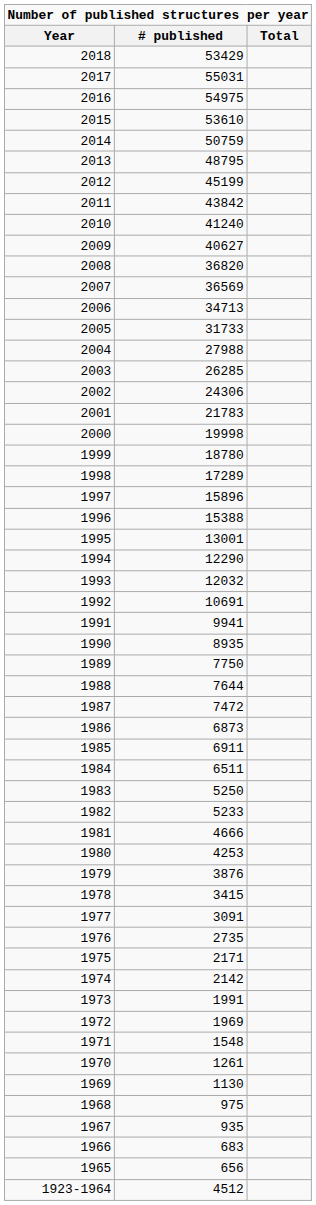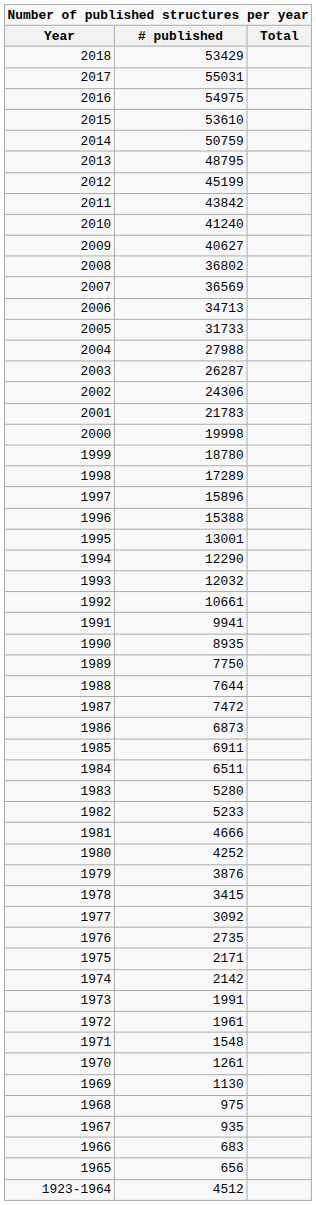 <table class="wikitable">
 <tr>
 <td colspan="3" align="center"><strong>Number of published structures per year</strong></td>
 </tr>
 <tr>
 <th>Year</th>
 <th># published</th>
 <th>Total</th>
 </tr>
 <tr align="right">
 <td>2018</td>
 <td>53429</td>
 <td></td>
 </tr>
 <tr align="right">
 <td>2017</td>
 <td>55031</td>
 <td></td>
 </tr>
 <tr align="right">
 <td>2016</td>
 <td>54975</td>
 <td></td>
 </tr>
 <tr align="right">
 <td>2015</td>
 <td>53610</td>
 <td></td>
 </tr>
 <tr align="right">
 <td>2014</td>
 <td>50759</td>
 <td></td>
 </tr>
 <tr align="right">
 <td>2013</td>
 <td>48795</td>
 <td></td>
 </tr>
 <tr align="right">
 <td>2012</td>
 <td>45199</td>
 <td></td>
 </tr>
 <tr align="right">
 <td>2011</td>
 <td>43842</td>
 <td></td>
 </tr>
 <tr align="right">
 <td>2010</td>
 <td>41240</td>
 <td></td>
 </tr>
 <tr align="right">
 <td>2009</td>
 <td>40627</td>
 <td></td>
 </tr>
 <tr align="right">
 <td>2008</td>
-<td>36820</td>
+<td>36802</td>
 <td></td>
 </tr>
 <tr align="right">
 <td>2007</td>
 <td>36569</td>
 <td></td>
 </tr>
 <tr align="right">
 <td>2006</td>
 <td>34713</td>
 <td></td>
 </tr>
 <tr align="right">
 <td>2005</td>
 <td>31733</td>
 <td></td>
 </tr>
 <tr align="right">
 <td>2004</td>
 <td>27988</td>
 <td></td>
 </tr>
 <tr align="right">
 <td>2003</td>
-<td>26285</td>
+<td>26287</td>
 <td></td>
 </tr>
 <tr align="right">
 <td>2002</td>
 <td>24306</td>
 <td></td>
 </tr>
 <tr align="right">
 <td>2001</td>
 <td>21783</td>
 <td></td>
 </tr>
 <tr align="right">
 <td>2000</td>
 <td>19998</td>
 <td></td>
 </tr>
 <tr align="right">
 <td>1999</td>
 <td>18780</td>
 <td></td>
 </tr>
 <tr align="right">
 <td>1998</td>
 <td>17289</td>
 <td></td>
 </tr>
 <tr align="right">
 <td>1997</td>
 <td>15896</td>
 <td></td>
 </tr>
 <tr align="right">
 <td>1996</td>
 <td>15388</td>
 <td></td>
 </tr>
 <tr align="right">
 <td>1995</td>
 <td>13001</td>
 <td></td>
 </tr>
 <tr align="right">
 <td>1994</td>
 <td>12290</td>
 <td></td>
 </tr>
 <tr align="right">
 <td>1993</td>
 <td>12032</td>
 <td></td>
 </tr>
 <tr align="right">
 <td>1992</td>
-<td>10691</td>
+<td>10661</td>
 <td></td>
 </tr>
 <tr align="right">
 <td>1991</td>
 <td>9941</td>
 <td></td>
 </tr>
 <tr align="right">
 <td>1990</td>
 <td>8935</td>
 <td></td>
 </tr>
 <tr align="right">
 <td>1989</td>
 <td>7750</td>
 <td></td>
 </tr>
 <tr align="right">
 <td>1988</td>
 <td>7644</td>
 <td></td>
 </tr>
 <tr align="right">
 <td>1987</td>
 <td>7472</td>
 <td></td>
 </tr>
 <tr align="right">
 <td>1986</td>
 <td>6873</td>
 <td></td>
 </tr>
 <tr align="right">
 <td>1985</td>
 <td>6911</td>
 <td></td>
 </tr>
 <tr align="right">
 <td>1984</td>
 <td>6511</td>
 <td></td>
 </tr>
 <tr align="right">
 <td>1983</td>
-<td>5250</td>
+<td>5280</td>
 <td></td>
 </tr>
 <tr align="right">
 <td>1982</td>
 <td>5233</td>
 <td></td>
 </tr>
 <tr align="right">
 <td>1981</td>
 <td>4666</td>
 <td></td>
 </tr>
 <tr align="right">
 <td>1980</td>
-<td>4253</td>
+<td>4252</td>
 <td></td>
 </tr>
 <tr align="right">
 <td>1979</td>
 <td>3876</td>
 <td></td>
 </tr>
 <tr align="right">
 <td>1978</td>
 <td>3415</td>
 <td></td>
 </tr>
 <tr align="right">
 <td>1977</td>
-<td>3091</td>
+<td>3092</td>
 <td></td>
 </tr>
 <tr align="right">
 <td>1976</td>
 <td>2735</td>
 <td></td>
 </tr>
 <tr align="right">
 <td>1975</td>
 <td>2171</td>
 <td></td>
 </tr>
 <tr align="right">
 <td>1974</td>
 <td>2142</td>
 <td></td>
 </tr>
 <tr align="right">
 <td>1973</td>
 <td>1991</td>
 <td></td>
 </tr>
 <tr align="right">
 <td>1972</td>
-<td>1969</td>
+<td>1961</td>
 <td></td>
 </tr>
 <tr align="right">
 <td>1971</td>
 <td>1548</td>
 <td></td>
 </tr>
 <tr align="right">
 <td>1970</td>
 <td>1261</td>
 <td></td>
 </tr>
 <tr align="right">
 <td>1969</td>
 <td>1130</td>
 <td></td>
 </tr>
 <tr align="right">
 <td>1968</td>
 <td>975</td>
 <td></td>
 </tr>
 <tr align="right">
 <td>1967</td>
 <td>935</td>
 <td></td>
 </tr>
 <tr align="right">
 <td>1966</td>
 <td>683</td>
 <td></td>
 </tr>
 <tr align="right">
 <td>1965</td>
 <td>656</td>
 <td></td>
 </tr>
 <tr align="right">
 <td>1923-1964</td>
 <td>4512</td>
 <td></td>
 </tr>
 </table>
